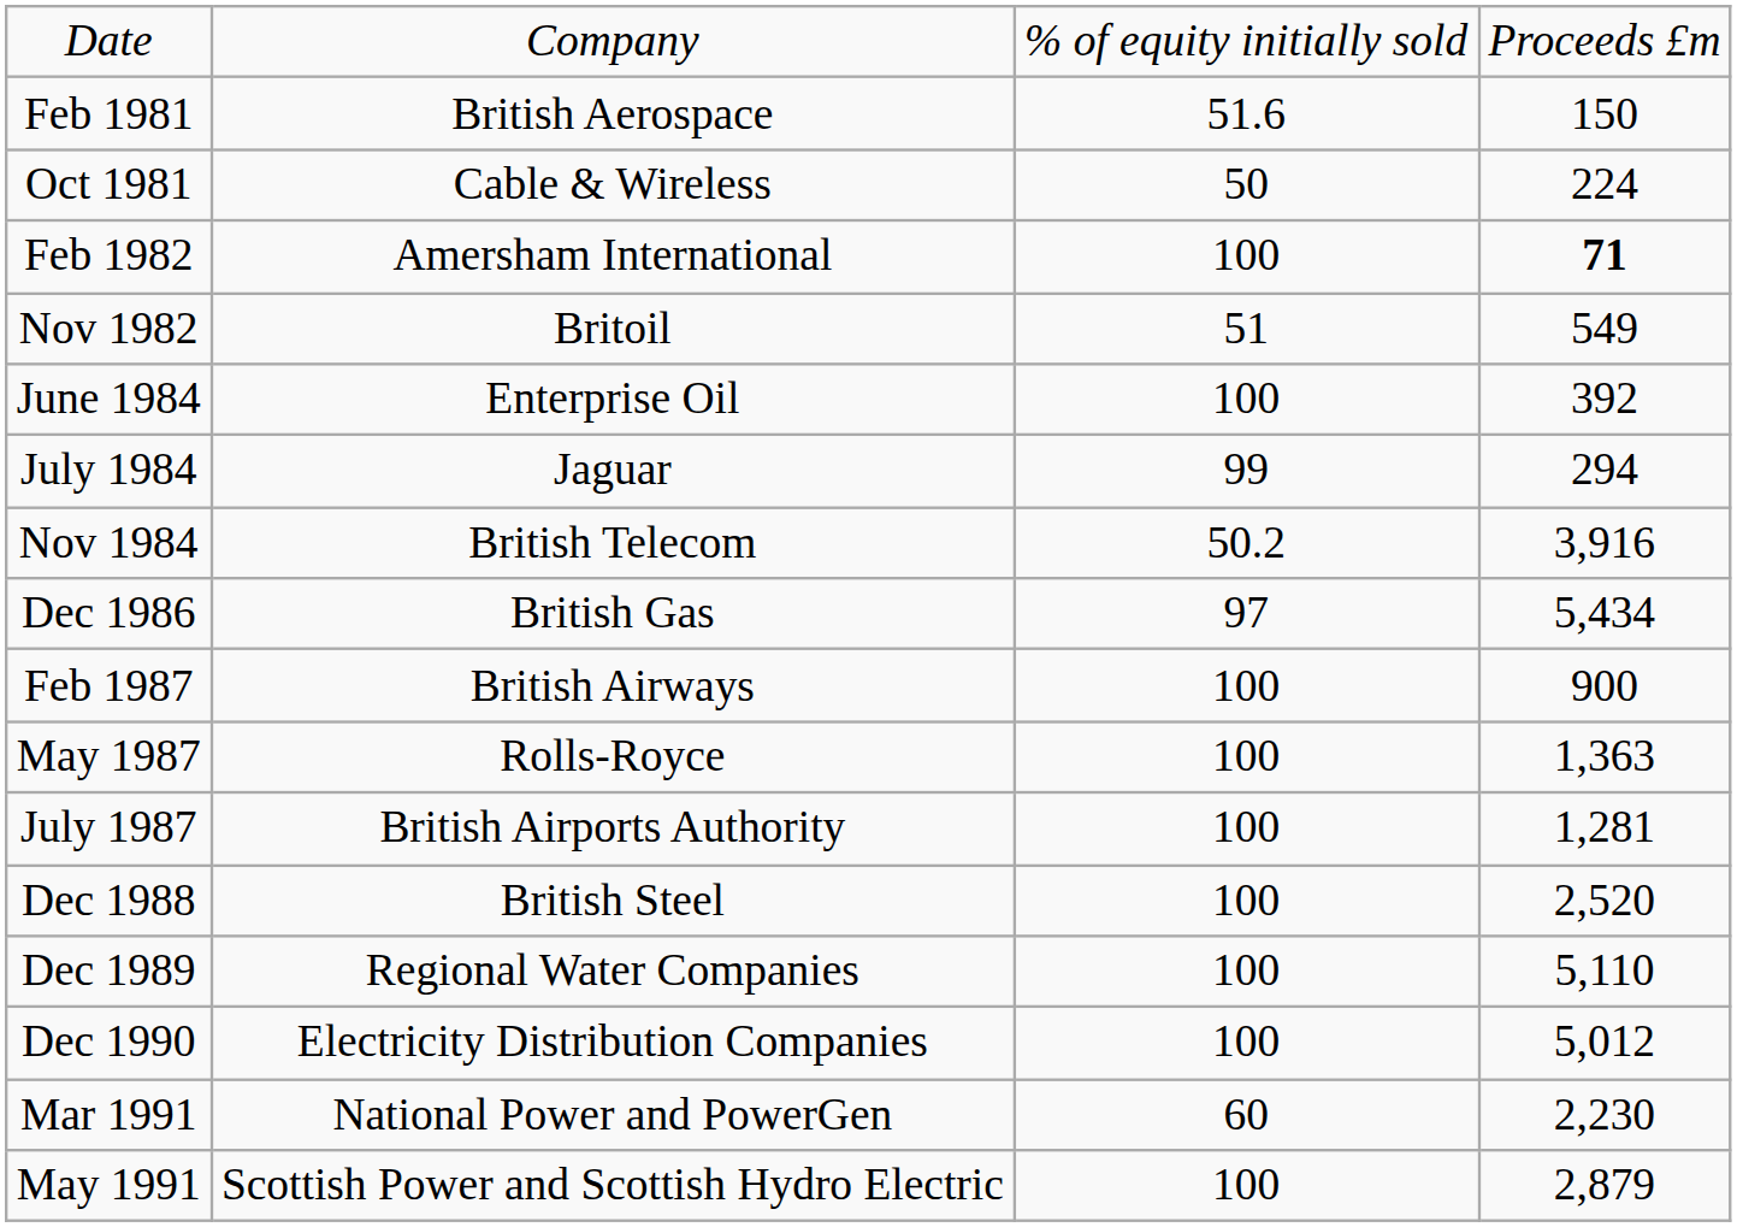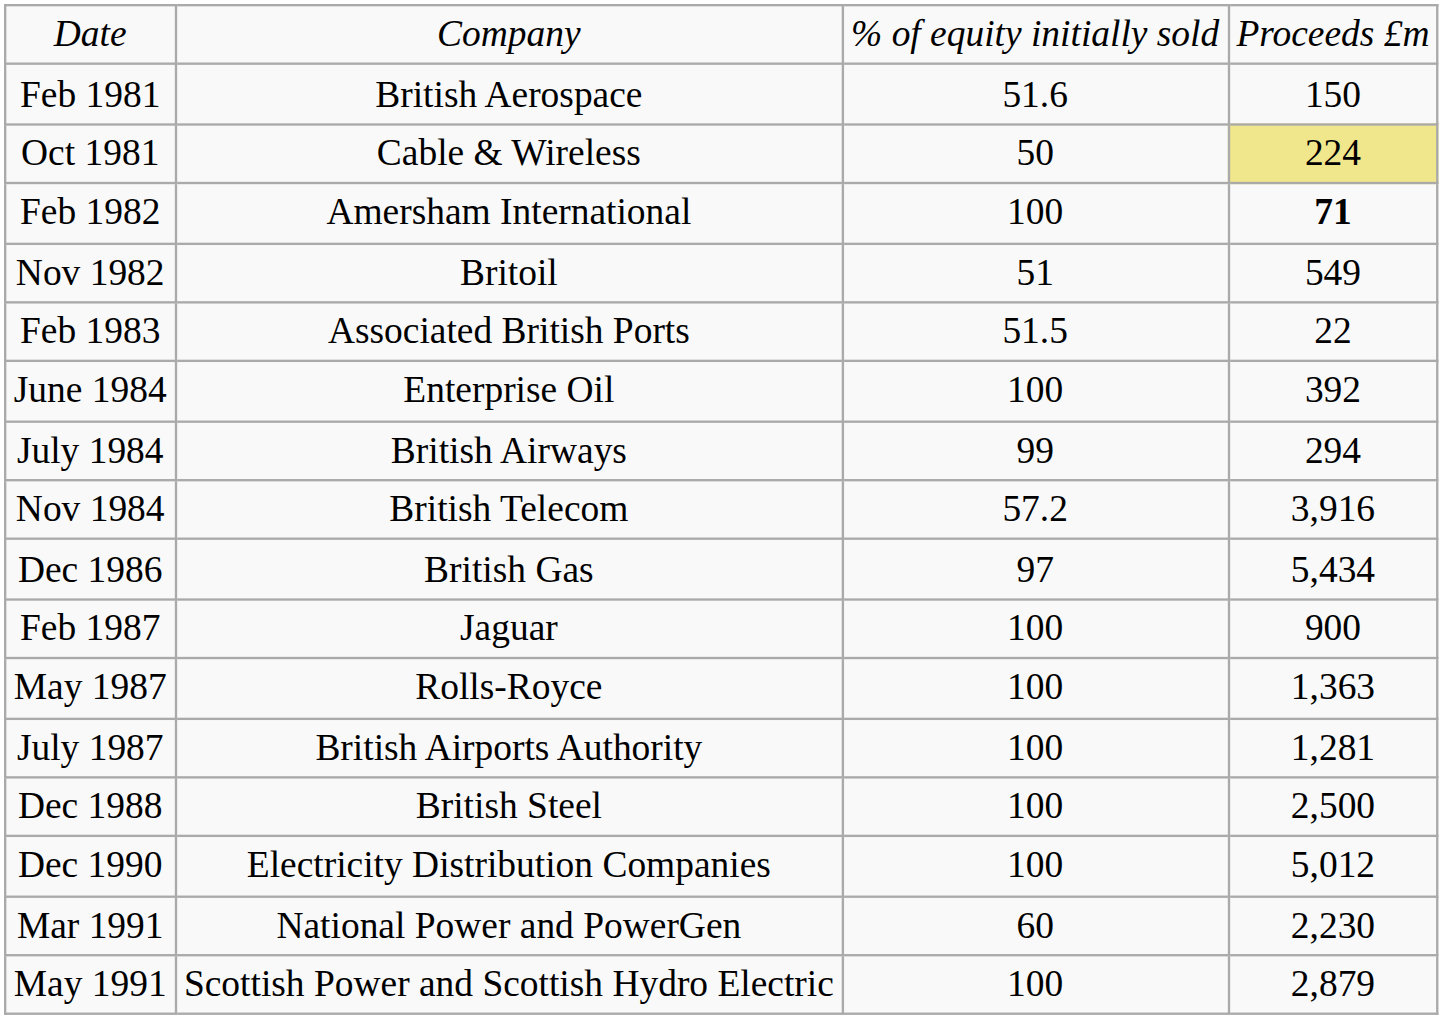 <table class="wikitable" style="text-align:center;">
 <tr>
 <td><em>Date</em></td>
 <td><em>Company</em></td>
 <td><em>% of equity initially sold</em></td>
 <td><em>Proceeds £m</em></td>
 </tr>
 <tr>
 <td>Feb 1981</td>
 <td>British Aerospace</td>
 <td>51.6</td>
 <td>150</td>
 </tr>
 <tr>
 <td>Oct 1981</td>
 <td>Cable & Wireless</td>
 <td>50</td>
-<td>224</td>
+<td style="background: khaki;">224</td>
 </tr>
 <tr>
 <td>Feb 1982</td>
 <td>Amersham International</td>
 <td>100</td>
 <td><strong>71</strong></td>
 </tr>
 <tr>
 <td>Nov 1982</td>
 <td>Britoil</td>
 <td>51</td>
 <td>549</td>
 </tr>
 <tr>
+<td>Feb 1983</td>
+<td>Associated British Ports</td>
+<td>51.5</td>
+<td>22</td>
+</tr>
+<tr>
 <td>June 1984</td>
 <td>Enterprise Oil</td>
 <td>100</td>
 <td>392</td>
 </tr>
 <tr>
 <td>July 1984</td>
-<td>Jaguar</td>
+<td>British Airways</td>
 <td>99</td>
 <td>294</td>
 </tr>
 <tr>
 <td>Nov 1984</td>
 <td>British Telecom</td>
-<td>50.2</td>
+<td>57.2</td>
 <td>3,916</td>
 </tr>
 <tr>
 <td>Dec 1986</td>
 <td>British Gas</td>
 <td>97</td>
 <td>5,434</td>
 </tr>
 <tr>
 <td>Feb 1987</td>
-<td>British Airways</td>
+<td>Jaguar</td>
 <td>100</td>
 <td>900</td>
 </tr>
 <tr>
 <td>May 1987</td>
 <td>Rolls-Royce</td>
 <td>100</td>
 <td>1,363</td>
 </tr>
 <tr>
 <td>July 1987</td>
 <td>British Airports Authority</td>
 <td>100</td>
 <td>1,281</td>
 </tr>
 <tr>
 <td>Dec 1988</td>
 <td>British Steel</td>
 <td>100</td>
-<td>2,520</td>
-</tr>
-<tr>
-<td>Dec 1989</td>
-<td>Regional Water Companies</td>
-<td>100</td>
-<td>5,110</td>
+<td>2,500</td>
 </tr>
 <tr>
 <td>Dec 1990</td>
 <td>Electricity Distribution Companies</td>
 <td>100</td>
 <td>5,012</td>
 </tr>
 <tr>
 <td>Mar 1991</td>
 <td>National Power and PowerGen</td>
 <td>60</td>
 <td>2,230</td>
 </tr>
 <tr>
 <td>May 1991</td>
 <td>Scottish Power and Scottish Hydro Electric</td>
 <td>100</td>
 <td>2,879</td>
 </tr>
 </table>
